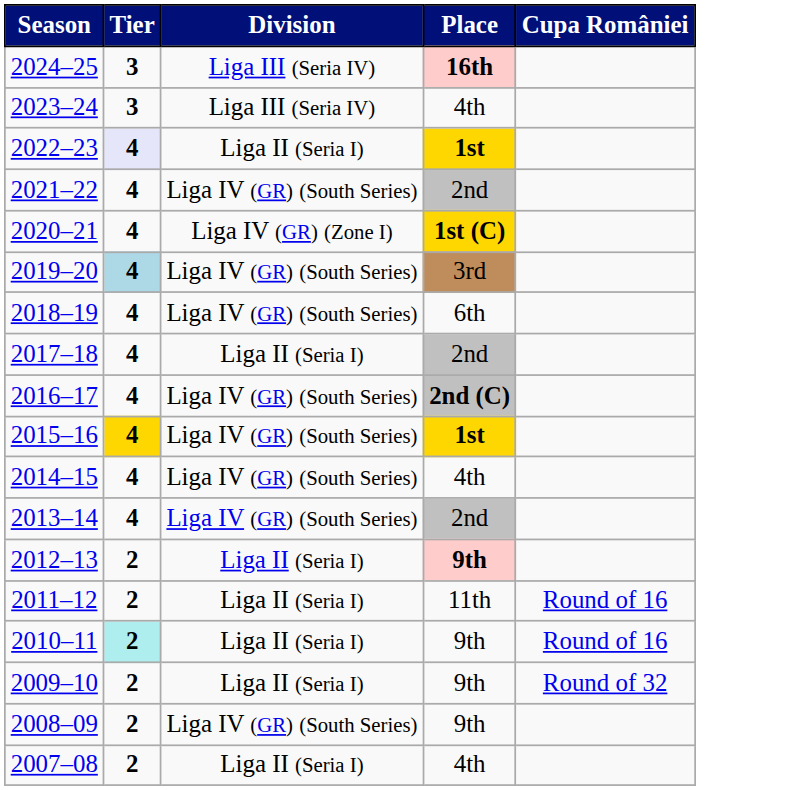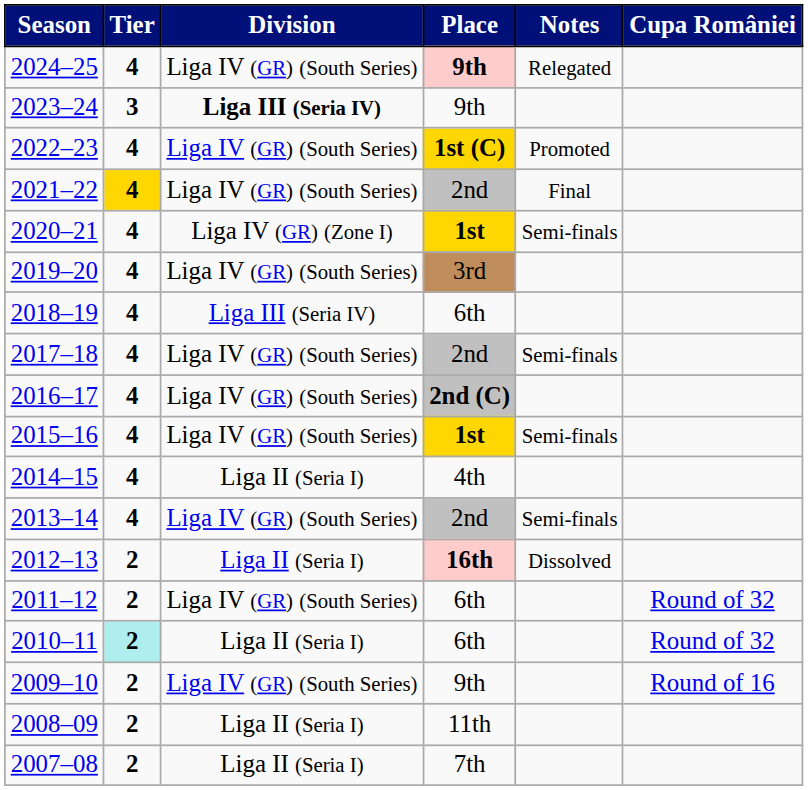 <table class="wikitable" style="text-align:center; font-size:90%">
 <tr>
 <th style="background:#001078;color:#FFFFFF;border:1px solid #000000">Season</th>
 <th style="background:#001078;color:#FFFFFF;border:1px solid #000000">Tier</th>
 <th style="background:#001078;color:#FFFFFF;border:1px solid #000000">Division</th>
 <th style="background:#001078;color:#FFFFFF;border:1px solid #000000">Place</th>
+<th style="background:#001078;color:#FFFFFF;border:1px solid #000000">Notes</th>
 <th style="background:#001078;color:#FFFFFF;border:1px solid #000000">Cupa României</th>
 </tr>
 <tr>
 <td><a href='#'>2024–25</a></td>
-<td><strong>3</strong></td>
-<td><a href='#'>Liga III</a> <small>(Seria IV)</small></td>
-<td lign=center bgcolor=#FFCCCC><strong>16th</strong></td>
+<td><strong>4</strong></td>
+<td>Liga IV <small>(<a href='#'>GR</a>)</small> <small>(South Series)</small></td>
+<td align=center bgcolor=#FFCCCC><strong>9th</strong></td>
+<td><small>Relegated</small></td>
 <td></td>
 </tr>
 <tr>
 <td><a href='#'>2023–24</a></td>
 <td><strong>3</strong></td>
-<td>Liga III <small>(Seria IV)</small></td>
-<td>4th</td>
+<td><strong>Liga III <small>(Seria IV)</small></strong></td>
+<td>9th</td>
+<td></td>
 <td></td>
 </tr>
 <tr>
 <td><a href='#'>2022–23</a></td>
-<td style="background: lavender;"><strong>4</strong></td>
-<td>Liga II <small>(Seria I)</small></td>
-<td align=center bgcolor=gold><strong>1st</strong></td>
+<td><strong>4</strong></td>
+<td><a href='#'>Liga IV</a> <small>(<a href='#'>GR</a>)</small> <small>(South Series)</small></td>
+<td align=center bgcolor=gold><strong>1st (C)</strong></td>
+<td><small>Promoted</small></td>
 <td></td>
 </tr>
 <tr>
 <td><a href='#'>2021–22</a></td>
-<td><strong>4</strong></td>
+<td style="background: gold;"><strong>4</strong></td>
 <td>Liga IV <small>(<a href='#'>GR</a>)</small> <small>(South Series)</small></td>
 <td align=center bgcolor=silver>2nd</td>
+<td><small>Final</small></td>
 <td></td>
 </tr>
 <tr>
 <td><a href='#'>2020–21</a></td>
 <td><strong>4</strong></td>
 <td>Liga IV <small>(<a href='#'>GR</a>)</small> <small>(Zone I)</small></td>
-<td align=center bgcolor=gold><strong>1st (C)</strong></td>
+<td align=center bgcolor=gold><strong>1st</strong></td>
+<td><small>Semi-finals</small></td>
 <td></td>
 </tr>
 <tr>
 <td><a href='#'>2019–20</a></td>
-<td style="background: lightblue;"><strong>4</strong></td>
+<td><strong>4</strong></td>
 <td>Liga IV <small>(<a href='#'>GR</a>)</small> <small>(South Series)</small></td>
 <td align=center bgcolor=#BF8D5B>3rd</td>
+<td></td>
 <td></td>
 </tr>
 <tr>
 <td><a href='#'>2018–19</a></td>
 <td><strong>4</strong></td>
-<td>Liga IV <small>(<a href='#'>GR</a>)</small> <small>(South Series)</small></td>
+<td><a href='#'>Liga III</a> <small>(Seria IV)</small></td>
 <td>6th</td>
+<td></td>
 <td></td>
 </tr>
 <tr>
 <td><a href='#'>2017–18</a></td>
 <td><strong>4</strong></td>
-<td>Liga II <small>(Seria I)</small></td>
+<td>Liga IV <small>(<a href='#'>GR</a>)</small> <small>(South Series)</small></td>
 <td align=center bgcolor=silver>2nd</td>
+<td><small>Semi-finals</small></td>
 <td></td>
 </tr>
 <tr>
 <td><a href='#'>2016–17</a></td>
 <td><strong>4</strong></td>
 <td>Liga IV <small>(<a href='#'>GR</a>)</small> <small>(South Series)</small></td>
 <td align=center bgcolor=silver><strong>2nd (C)</strong></td>
 <td></td>
+<td></td>
 </tr>
 <tr>
 <td><a href='#'>2015–16</a></td>
-<td style="background: gold;"><strong>4</strong></td>
+<td><strong>4</strong></td>
 <td>Liga IV <small>(<a href='#'>GR</a>)</small> <small>(South Series)</small></td>
 <td align=center bgcolor=gold><strong>1st</strong></td>
+<td><small>Semi-finals</small></td>
 <td></td>
 </tr>
 <tr>
 <td><a href='#'>2014–15</a></td>
 <td><strong>4</strong></td>
-<td>Liga IV <small>(<a href='#'>GR</a>)</small> <small>(South Series)</small></td>
+<td>Liga II <small>(Seria I)</small></td>
 <td>4th</td>
+<td></td>
 <td></td>
 </tr>
 <tr>
 <td><a href='#'>2013–14</a></td>
 <td><strong>4</strong></td>
 <td><a href='#'>Liga IV</a> <small>(<a href='#'>GR</a>)</small> <small>(South Series)</small></td>
 <td align=center bgcolor=silver>2nd</td>
+<td><small>Semi-finals</small></td>
 <td></td>
 </tr>
 <tr>
 <td><a href='#'>2012–13</a></td>
 <td><strong>2</strong></td>
 <td><a href='#'>Liga II</a> <small>(Seria I)</small></td>
-<td align=center bgcolor=#FFCCCC><strong>9th</strong></td>
+<td lign=center bgcolor=#FFCCCC><strong>16th</strong></td>
+<td><small> Dissolved </small></td>
 <td></td>
 </tr>
 <tr>
 <td><a href='#'>2011–12</a></td>
 <td><strong>2</strong></td>
-<td>Liga II <small>(Seria I)</small></td>
-<td>11th</td>
-<td><a href='#'>Round of 16</a></td>
+<td>Liga IV <small>(<a href='#'>GR</a>)</small> <small>(South Series)</small></td>
+<td>6th</td>
+<td></td>
+<td><a href='#'>Round of 32</a></td>
 </tr>
 <tr>
 <td><a href='#'>2010–11</a></td>
 <td style="background: paleturquoise;"><strong>2</strong></td>
 <td>Liga II <small>(Seria I)</small></td>
-<td>9th</td>
-<td><a href='#'>Round of 16</a></td>
+<td>6th</td>
+<td></td>
+<td><a href='#'>Round of 32</a></td>
 </tr>
 <tr>
 <td><a href='#'>2009–10</a></td>
 <td><strong>2</strong></td>
-<td>Liga II <small>(Seria I)</small></td>
+<td><a href='#'>Liga IV</a> <small>(<a href='#'>GR</a>)</small> <small>(South Series)</small></td>
 <td>9th</td>
-<td><a href='#'>Round of 32</a></td>
+<td></td>
+<td><a href='#'>Round of 16</a></td>
 </tr>
 <tr>
 <td><a href='#'>2008–09</a></td>
 <td><strong>2</strong></td>
-<td>Liga IV <small>(<a href='#'>GR</a>)</small> <small>(South Series)</small></td>
-<td>9th</td>
+<td>Liga II <small>(Seria I)</small></td>
+<td>11th</td>
+<td></td>
 <td></td>
 </tr>
 <tr>
 <td><a href='#'>2007–08</a></td>
 <td><strong>2</strong></td>
 <td>Liga II <small>(Seria I)</small></td>
-<td>4th</td>
+<td>7th</td>
+<td></td>
 <td></td>
 </tr>
 </table>
